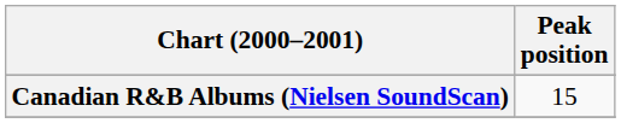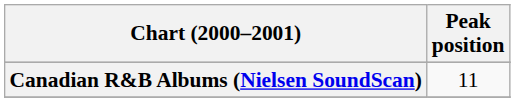 <table class="wikitable sortable plainrowheaders">
 <tr>
 <th scope="col">Chart (2000–2001)</th>
 <th scope="col">Peak<br>position</th>
 </tr>
 <tr>
 </tr>
 <tr>
 <th scope="row">Canadian R&B Albums (<a href='#'>Nielsen SoundScan</a>)</th>
-<td style="text-align:center;">15</td>
+<td style="text-align:center;">11</td>
 </tr>
 <tr>
 </tr>
 <tr>
 </tr>
 <tr>
 </tr>
 <tr>
 </tr>
 <tr>
 </tr>
 <tr>
 </tr>
 <tr>
 </tr>
 <tr>
 </tr>
 </table>
